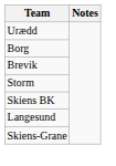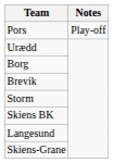 <table class="wikitable">
 <tr>
 <th>Team</th>
 <th>Notes</th>
+</tr>
+<tr>
+<td>Pors</td>
+<td>Play-off</td>
 </tr>
 <tr>
 <td>Urædd</td>
 </tr>
 <tr>
 <td>Borg</td>
 </tr>
 <tr>
 <td>Brevik</td>
 </tr>
 <tr>
 <td>Storm</td>
 </tr>
 <tr>
 <td>Skiens BK</td>
 </tr>
 <tr>
 <td>Langesund</td>
 </tr>
 <tr>
 <td>Skiens-Grane</td>
 </tr>
 </table>
